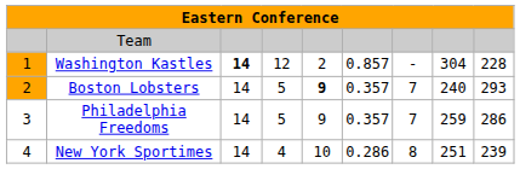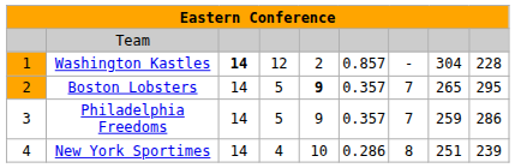 <table class="wikitable" style="margin:1em; clear:right; text-align:left; line-height:normal; width=50%">
 <tr>
 <td style="text-align:center; background:orange" colspan=9><strong>Eastern Conference</strong></td>
 </tr>
 <tr>
 <td style="text-align:center; background-color:#CCCCCC; width:30px"></td>
 <td style="text-align:center; background-color:#CCCCCC; width:150px">Team</td>
 <td style="text-align:center; background-color:#CCCCCC; width:30px"></td>
 <td style="text-align:center; background-color:#CCCCCC; width:30px"></td>
 <td style="text-align:center; background-color:#CCCCCC; width:30px"></td>
 <td style="text-align:center; background-color:#CCCCCC; width:30px"></td>
 <td style="text-align:center; background-color:#CCCCCC; width:30px"></td>
 <td style="text-align:center; background-color:#CCCCCC; width:30px"></td>
 <td style="text-align:center; background-color:#CCCCCC; width:30px"></td>
 </tr>
 <tr>
 <td style="text-align:center; background:orange; width:30px">1</td>
 <td style="text-align:center; background:white; width:150px"><a href='#'>Washington Kastles</a></td>
 <td style="text-align:center; background:white; width:30px"><strong>14</strong></td>
 <td style="text-align:center; background:white; width:30px">12</td>
 <td style="text-align:center; background:white; width:30px">2</td>
 <td style="text-align:center; background:white; width:30px">0.857</td>
 <td style="text-align:center; background:white; width:30px">-</td>
 <td style="text-align:center; background:white; width:30px">304</td>
 <td style="text-align:center; background:white; width:30px">228</td>
 </tr>
 <tr>
 <td style="text-align:center; background:orange; width:30px">2</td>
 <td style="text-align:center; background:white; width:150px"><a href='#'>Boston Lobsters</a></td>
 <td style="text-align:center; background:white; width:30px">14</td>
 <td style="text-align:center; background:white; width:30px">5</td>
 <td style="text-align:center; background:white; width:30px"><strong>9</strong></td>
 <td style="text-align:center; background:white; width:30px">0.357</td>
 <td style="text-align:center; background:white; width:30px">7</td>
-<td style="text-align:center; background:white; width:30px">240</td>
-<td style="text-align:center; background:white; width:30px">293</td>
+<td style="text-align:center; background:white; width:30px">265</td>
+<td style="text-align:center; background:white; width:30px">295</td>
 </tr>
 <tr>
 <td style="text-align:center; background:white; width:30px">3</td>
 <td style="text-align:center; background:white; width:150px"><a href='#'>Philadelphia Freedoms</a></td>
 <td style="text-align:center; background:white; width:30px">14</td>
 <td style="text-align:center; background:white; width:30px">5</td>
 <td style="text-align:center; background:white; width:30px">9</td>
 <td style="text-align:center; background:white; width:30px">0.357</td>
 <td style="text-align:center; background:white; width:30px">7</td>
 <td style="text-align:center; background:white; width:30px">259</td>
 <td style="text-align:center; background:white; width:30px">286</td>
 </tr>
 <tr>
 <td style="text-align:center; background:white; width:30px">4</td>
 <td style="text-align:center; background:white; width:150px"><a href='#'>New York Sportimes</a></td>
 <td style="text-align:center; background:white; width:30px">14</td>
 <td style="text-align:center; background:white; width:30px">4</td>
 <td style="text-align:center; background:white; width:30px">10</td>
 <td style="text-align:center; background:white; width:30px">0.286</td>
 <td style="text-align:center; background:white; width:30px">8</td>
 <td style="text-align:center; background:white; width:30px">251</td>
 <td style="text-align:center; background:white; width:30px">239</td>
 </tr>
 </table>
